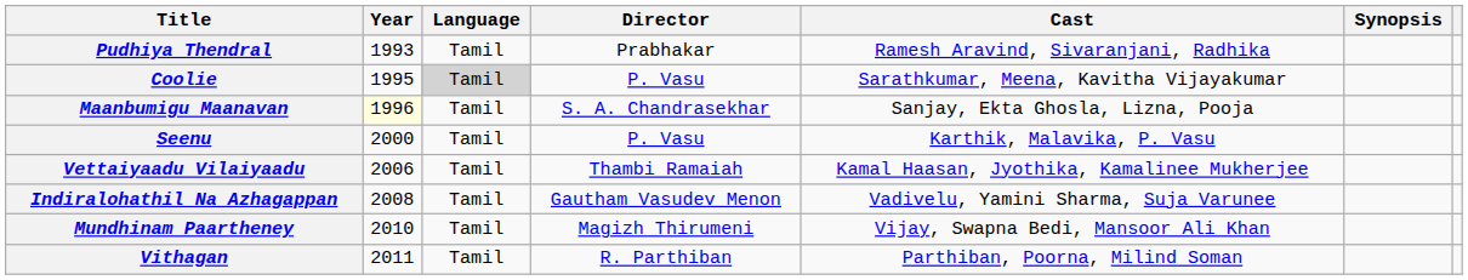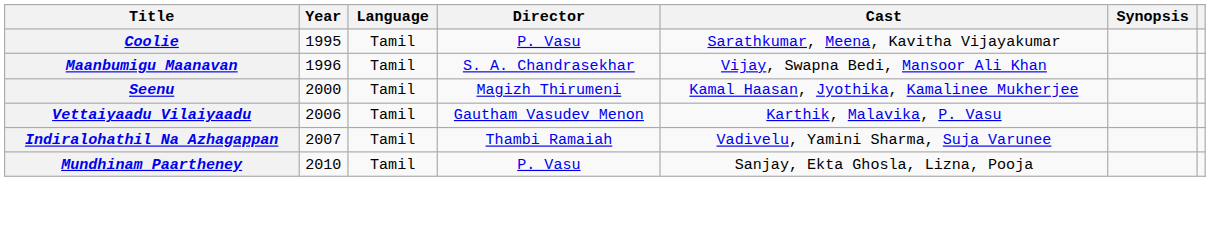 <table class="wikitable plainrowheaders sortable" style="width: 82%; text-align: center;">
 <tr>
 <th scope="col">Title</th>
 <th scope="col">Year</th>
 <th scope="col">Language</th>
 <th scope="col">Director</th>
 <th scope="col">Cast</th>
 <th scope="col" class="unsortable">Synopsis</th>
 <th scope="col" class="unsortable"></th>
 </tr>
 <tr>
-<th scope="row"><em><a href='#'>Pudhiya Thendral</a></em></th>
-<td>1993</td>
-<td>Tamil</td>
-<td>Prabhakar</td>
-<td><a href='#'>Ramesh Aravind</a>, <a href='#'>Sivaranjani</a>, <a href='#'>Radhika</a></td>
-<td></td>
-<td></td>
-</tr>
-<tr>
 <th scope="row"><em><a href='#'>Coolie</a></em></th>
 <td>1995</td>
-<td style="background: lightgrey;">Tamil</td>
+<td>Tamil</td>
 <td><a href='#'>P. Vasu</a></td>
 <td><a href='#'>Sarathkumar</a>, <a href='#'>Meena</a>, Kavitha Vijayakumar</td>
 <td></td>
 <td></td>
 </tr>
 <tr>
 <th scope="row"><em><a href='#'>Maanbumigu Maanavan</a></em></th>
-<td style="background: lightyellow;">1996</td>
+<td>1996</td>
 <td>Tamil</td>
 <td><a href='#'>S. A. Chandrasekhar</a></td>
-<td>Sanjay, Ekta Ghosla, Lizna, Pooja</td>
+<td><a href='#'>Vijay</a>, Swapna Bedi, <a href='#'>Mansoor Ali Khan</a></td>
 <td></td>
 <td></td>
 </tr>
 <tr>
 <th scope="row"><em><a href='#'>Seenu</a></em></th>
 <td>2000</td>
 <td>Tamil</td>
-<td><a href='#'>P. Vasu</a></td>
-<td><a href='#'>Karthik</a>, <a href='#'>Malavika</a>, <a href='#'>P. Vasu</a></td>
+<td><a href='#'>Magizh Thirumeni</a></td>
+<td><a href='#'>Kamal Haasan</a>, <a href='#'>Jyothika</a>, <a href='#'>Kamalinee Mukherjee</a></td>
 <td></td>
 <td></td>
 </tr>
 <tr>
 <th scope="row"><em><a href='#'>Vettaiyaadu Vilaiyaadu</a></em></th>
 <td>2006</td>
 <td>Tamil</td>
-<td><a href='#'>Thambi Ramaiah</a></td>
-<td><a href='#'>Kamal Haasan</a>, <a href='#'>Jyothika</a>, <a href='#'>Kamalinee Mukherjee</a></td>
+<td><a href='#'>Gautham Vasudev Menon</a></td>
+<td><a href='#'>Karthik</a>, <a href='#'>Malavika</a>, <a href='#'>P. Vasu</a></td>
 <td></td>
 <td></td>
 </tr>
 <tr>
 <th scope="row"><em><a href='#'>Indiralohathil Na Azhagappan</a></em></th>
-<td>2008</td>
+<td>2007</td>
 <td>Tamil</td>
-<td><a href='#'>Gautham Vasudev Menon</a></td>
+<td><a href='#'>Thambi Ramaiah</a></td>
 <td><a href='#'>Vadivelu</a>, Yamini Sharma, <a href='#'>Suja Varunee</a></td>
 <td></td>
 <td></td>
 </tr>
 <tr>
 <th scope="row"><em><a href='#'>Mundhinam Paartheney</a></em></th>
 <td>2010</td>
 <td>Tamil</td>
-<td><a href='#'>Magizh Thirumeni</a></td>
-<td><a href='#'>Vijay</a>, Swapna Bedi, <a href='#'>Mansoor Ali Khan</a></td>
-<td></td>
-<td></td>
-</tr>
-<tr>
-<th scope="row"><em><a href='#'>Vithagan</a></em></th>
-<td>2011</td>
-<td>Tamil</td>
-<td><a href='#'>R. Parthiban</a></td>
-<td><a href='#'>Parthiban</a>, <a href='#'>Poorna</a>, <a href='#'>Milind Soman</a></td>
+<td><a href='#'>P. Vasu</a></td>
+<td>Sanjay, Ekta Ghosla, Lizna, Pooja</td>
 <td></td>
 <td></td>
 </tr>
 </table>
